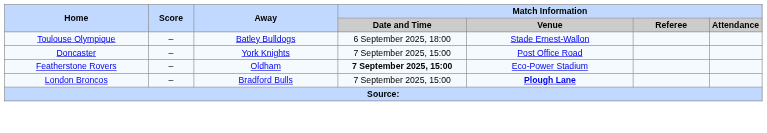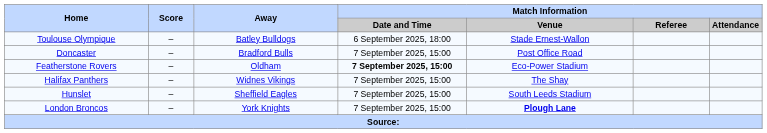 <table border=1 style="border-collapse:collapse; font-size:90%; text-align:center;" cellpadding=3 cellspacing=0 width=100%>
 <tr bgcolor=#C1D8FF>
 <th scope="col" rowspan=2 width=19%>Home</th>
 <th scope="col" rowspan=2 width=6%>Score</th>
 <th scope="col" rowspan=2 width=19%>Away</th>
 <th colspan=4>Match Information</th>
 </tr>
 <tr bgcolor=#CCCCCC>
 <th scope="col" width=17%>Date and Time</th>
 <th scope="col" width=22%>Venue</th>
 <th scope="col" width=10%>Referee</th>
 <th scope="col" width=7%>Attendance</th>
 </tr>
 <tr bgcolor=#F5FAFF>
 <td> <a href='#'>Toulouse Olympique</a></td>
 <td>–</td>
 <td> <a href='#'>Batley Bulldogs</a></td>
 <td>6 September 2025, 18:00</td>
 <td><a href='#'>Stade Ernest-Wallon</a></td>
 <td></td>
 <td></td>
 </tr>
 <tr bgcolor=#F5FAFF>
 <td> <a href='#'>Doncaster</a></td>
 <td>–</td>
-<td> <a href='#'>York Knights</a></td>
+<td> <a href='#'>Bradford Bulls</a></td>
 <td>7 September 2025, 15:00</td>
 <td><a href='#'>Post Office Road</a></td>
 <td></td>
 <td></td>
 </tr>
 <tr bgcolor=#F5FAFF>
 <td> <a href='#'>Featherstone Rovers</a></td>
 <td>–</td>
 <td> <a href='#'>Oldham</a></td>
 <td><strong>7 September 2025, 15:00</strong></td>
 <td><a href='#'>Eco-Power Stadium</a></td>
 <td></td>
 <td></td>
 </tr>
 <tr bgcolor=#F5FAFF>
+<td> <a href='#'>Halifax Panthers</a></td>
+<td>–</td>
+<td> <a href='#'>Widnes Vikings</a></td>
+<td>7 September 2025, 15:00</td>
+<td><a href='#'>The Shay</a></td>
+<td></td>
+<td></td>
+</tr>
+<tr bgcolor=#F5FAFF>
+<td> <a href='#'>Hunslet</a></td>
+<td>–</td>
+<td> <a href='#'>Sheffield Eagles</a></td>
+<td>7 September 2025, 15:00</td>
+<td><a href='#'>South Leeds Stadium</a></td>
+<td></td>
+<td></td>
+</tr>
+<tr bgcolor=#F5FAFF>
 <td> <a href='#'>London Broncos</a></td>
 <td>–</td>
-<td> <a href='#'>Bradford Bulls</a></td>
+<td> <a href='#'>York Knights</a></td>
 <td>7 September 2025, 15:00</td>
 <td><strong><a href='#'>Plough Lane</a></strong></td>
 <td></td>
 <td></td>
 </tr>
 <tr style="background:#c1d8ff;">
 <th colspan=7>Source:</th>
 </tr>
 </table>
